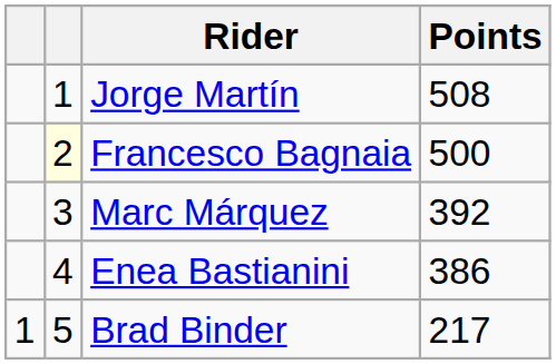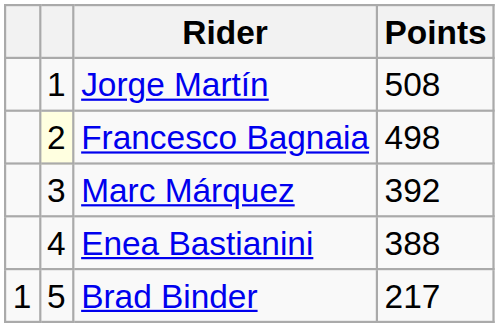 <table class="wikitable" style="font-size: 95%;">
 <tr>
 <th></th>
 <th></th>
 <th>Rider</th>
 <th>Points</th>
 </tr>
 <tr>
 <td></td>
 <td align=center>1</td>
 <td> <a href='#'>Jorge Martín</a></td>
 <td align=left>508</td>
 </tr>
 <tr>
 <td></td>
 <td align=center style="background: lightyellow;">2</td>
 <td> <a href='#'>Francesco Bagnaia</a></td>
-<td align=left>500</td>
+<td align=left>498</td>
 </tr>
 <tr>
 <td></td>
 <td align=center>3</td>
 <td> <a href='#'>Marc Márquez</a></td>
 <td align=left>392</td>
 </tr>
 <tr>
 <td></td>
 <td align=center>4</td>
 <td> <a href='#'>Enea Bastianini</a></td>
-<td align=left>386</td>
+<td align=left>388</td>
 </tr>
 <tr>
 <td> 1</td>
 <td align=center>5</td>
 <td> <a href='#'>Brad Binder</a></td>
 <td align=left>217</td>
 </tr>
 </table>
